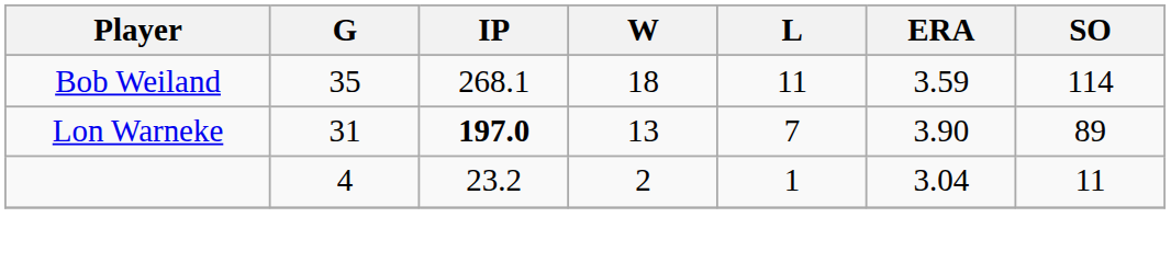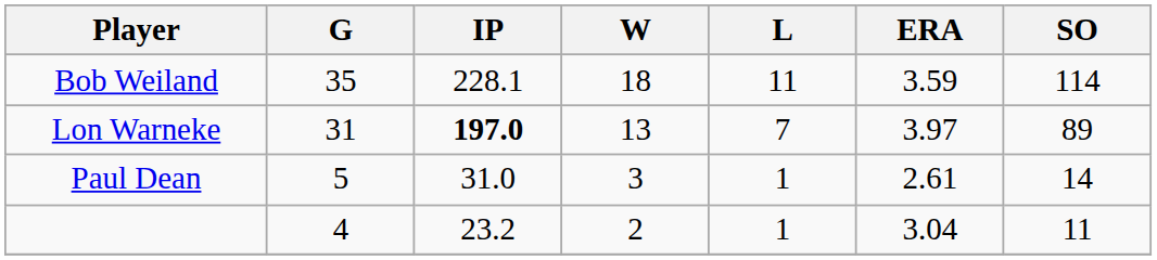 <table class="wikitable sortable">
 <tr>
 <th bgcolor="#DDDDFF" width="16%">Player</th>
 <th bgcolor="#DDDDFF" width="9%">G</th>
 <th bgcolor="#DDDDFF" width="9%">IP</th>
 <th bgcolor="#DDDDFF" width="9%">W</th>
 <th bgcolor="#DDDDFF" width="9%">L</th>
 <th bgcolor="#DDDDFF" width="9%">ERA</th>
 <th bgcolor="#DDDDFF" width="9%">SO</th>
 </tr>
 <tr align="center">
 <td><a href='#'>Bob Weiland</a></td>
 <td>35</td>
-<td>268.1</td>
+<td>228.1</td>
 <td>18</td>
 <td>11</td>
 <td>3.59</td>
 <td>114</td>
 </tr>
 <tr align="center">
 <td><a href='#'>Lon Warneke</a></td>
 <td>31</td>
 <td><strong>197.0</strong></td>
 <td>13</td>
 <td>7</td>
-<td>3.90</td>
+<td>3.97</td>
 <td>89</td>
+</tr>
+<tr align="center">
+<td><a href='#'>Paul Dean</a></td>
+<td>5</td>
+<td>31.0</td>
+<td>3</td>
+<td>1</td>
+<td>2.61</td>
+<td>14</td>
 </tr>
 <tr align="center">
 <td></td>
 <td>4</td>
 <td>23.2</td>
 <td>2</td>
 <td>1</td>
 <td>3.04</td>
 <td>11</td>
 </tr>
 <tr align="center">
 </tr>
 </table>
